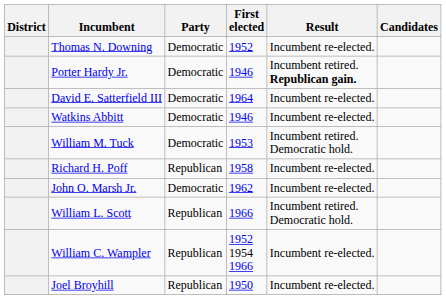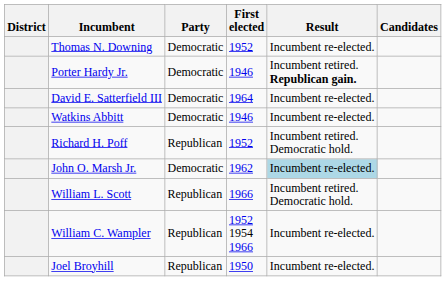 <table class=wikitable>
 <tr valign=bottom>
 <th>District</th>
 <th>Incumbent</th>
 <th>Party</th>
 <th>First<br>elected</th>
 <th>Result</th>
 <th>Candidates</th>
 </tr>
 <tr>
 <th></th>
 <td><a href='#'>Thomas N. Downing</a></td>
 <td>Democratic</td>
 <td><a href='#'>1952</a></td>
 <td>Incumbent re-elected.</td>
 <td nowrap></td>
 </tr>
 <tr>
 <th></th>
 <td><a href='#'>Porter Hardy Jr.</a></td>
 <td>Democratic</td>
 <td><a href='#'>1946</a></td>
 <td>Incumbent retired.<br><strong>Republican gain.</strong></td>
 <td nowrap></td>
 </tr>
 <tr>
 <th></th>
 <td><a href='#'>David E. Satterfield III</a></td>
 <td>Democratic</td>
 <td><a href='#'>1964</a></td>
 <td>Incumbent re-elected.</td>
 <td nowrap></td>
 </tr>
 <tr>
 <th></th>
 <td><a href='#'>Watkins Abbitt</a></td>
 <td>Democratic</td>
 <td><a href='#'>1946</a></td>
 <td>Incumbent re-elected.</td>
 <td nowrap></td>
 </tr>
 <tr>
 <th></th>
-<td><a href='#'>William M. Tuck</a></td>
-<td>Democratic</td>
-<td><a href='#'>1953</a></td>
-<td>Incumbent retired.<br>Democratic hold.</td>
-<td nowrap></td>
-</tr>
-<tr>
-<th></th>
 <td><a href='#'>Richard H. Poff</a></td>
 <td>Republican</td>
-<td><a href='#'>1958</a></td>
-<td>Incumbent re-elected.</td>
+<td><a href='#'>1952</a></td>
+<td>Incumbent retired.<br>Democratic hold.</td>
 <td nowrap></td>
 </tr>
 <tr>
 <th></th>
 <td><a href='#'>John O. Marsh Jr.</a></td>
 <td>Democratic</td>
 <td><a href='#'>1962</a></td>
-<td>Incumbent re-elected.</td>
+<td style="background: lightblue;">Incumbent re-elected.</td>
 <td nowrap></td>
 </tr>
 <tr>
 <th></th>
 <td><a href='#'>William L. Scott</a></td>
 <td>Republican</td>
 <td><a href='#'>1966</a></td>
 <td>Incumbent retired.<br>Democratic hold.</td>
 <td nowrap></td>
 </tr>
 <tr>
 <th></th>
 <td><a href='#'>William C. Wampler</a></td>
 <td>Republican</td>
 <td><a href='#'>1952</a><br>1954 <br><a href='#'>1966</a></td>
 <td>Incumbent re-elected.</td>
 <td nowrap></td>
 </tr>
 <tr>
 <th></th>
 <td><a href='#'>Joel Broyhill</a></td>
 <td>Republican</td>
 <td><a href='#'>1950</a></td>
 <td>Incumbent re-elected.</td>
 <td nowrap></td>
 </tr>
 </table>
